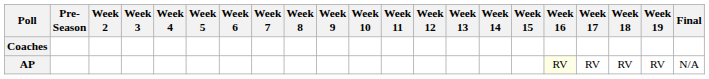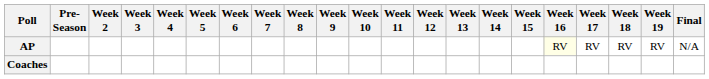 <table class="wikitable" style="white-space:nowrap;font-size:90%">
 <tr>
 <th>Poll</th>
 <th>Pre-<br>Season</th>
 <th>Week<br>2</th>
 <th>Week<br>3</th>
 <th>Week<br>4</th>
 <th>Week<br>5</th>
 <th>Week<br>6</th>
 <th>Week<br>7</th>
 <th>Week<br>8</th>
 <th>Week<br>9</th>
 <th>Week<br>10</th>
 <th>Week<br>11</th>
 <th>Week<br>12</th>
 <th>Week<br>13</th>
 <th>Week<br>14</th>
 <th>Week<br>15</th>
 <th>Week<br>16</th>
 <th>Week<br>17</th>
 <th>Week<br>18</th>
 <th>Week<br>19</th>
 <th>Final</th>
 </tr>
 <tr style="text-align:center;">
+<th>AP</th>
+<td style="background:#FFF;"></td>
+<td style="background:#FFF;"></td>
+<td style="background:#FFF;"></td>
+<td style="background:#FFF;"></td>
+<td style="background:#FFF;"></td>
+<td style="background:#FFF;"></td>
+<td style="background:#FFF;"></td>
+<td style="background:#FFF;"></td>
+<td style="background:#FFF;"></td>
+<td style="background:#FFF;"></td>
+<td style="background:#FFF;"></td>
+<td style="background:#FFF;"></td>
+<td style="background:#FFF;"></td>
+<td style="background:#FFF;"></td>
+<td style="background:#FFF;"></td>
+<td style="background:#FFFFE6;">RV</td>
+<td style="background:#FFF;">RV</td>
+<td style="background:#FFF;">RV</td>
+<td style="background:#FFF;">RV</td>
+<td style="background:#FFF;">N/A</td>
+</tr>
+<tr style="text-align:center;">
 <th>Coaches</th>
 <td style="background:#FFF;"></td>
 <td style="background:#FFF;"></td>
 <td style="background:#FFF;"></td>
 <td style="background:#FFF;"></td>
 <td style="background:#FFF;"></td>
 <td style="background:#FFF;"></td>
 <td style="background:#FFF;"></td>
 <td style="background:#FFF;"></td>
 <td style="background:#FFF;"></td>
 <td style="background:#FFF;"></td>
 <td style="background:#FFF;"></td>
 <td style="background:#FFF;"></td>
 <td style="background:#FFF;"></td>
 <td style="background:#FFF;"></td>
 <td style="background:#FFF;"></td>
 <td style="background:#FFF;"></td>
 <td style="background:#FFF;"></td>
 <td style="background:#FFF;"></td>
 <td style="background:#FFF;"></td>
 <td style="background:#FFF;"></td>
 </tr>
-<tr style="text-align:center;">
-<th>AP</th>
-<td style="background:#FFF;"></td>
-<td style="background:#FFF;"></td>
-<td style="background:#FFF;"></td>
-<td style="background:#FFF;"></td>
-<td style="background:#FFF;"></td>
-<td style="background:#FFF;"></td>
-<td style="background:#FFF;"></td>
-<td style="background:#FFF;"></td>
-<td style="background:#FFF;"></td>
-<td style="background:#FFF;"></td>
-<td style="background:#FFF;"></td>
-<td style="background:#FFF;"></td>
-<td style="background:#FFF;"></td>
-<td style="background:#FFF;"></td>
-<td style="background:#FFF;"></td>
-<td style="background:#FFFFE6;">RV</td>
-<td style="background:#FFF;">RV</td>
-<td style="background:#FFF;">RV</td>
-<td style="background:#FFF;">RV</td>
-<td style="background:#FFF;">N/A</td>
-</tr>
 </table>
